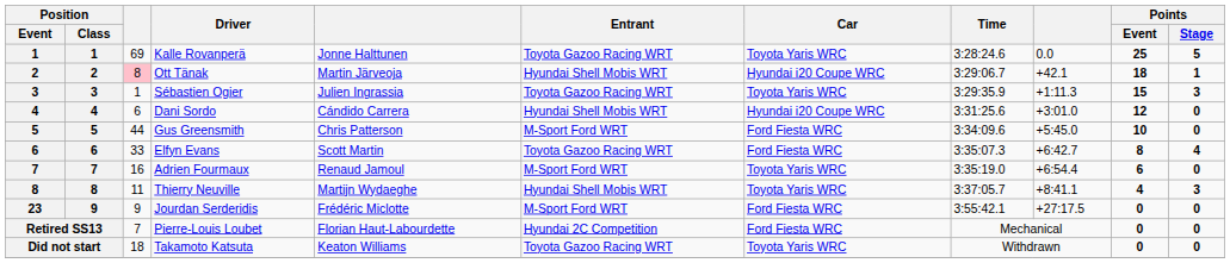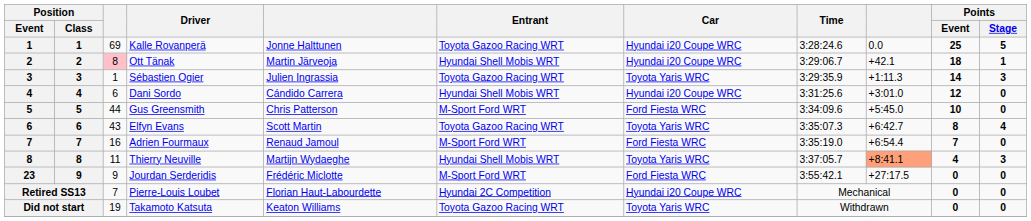 <table class="wikitable" width=85% style="font-size: 85%;">
 <tr>
 <th colspan="2">Position</th>
 <th rowspan="2"></th>
 <th rowspan="2">Driver</th>
 <th rowspan="2"></th>
 <th rowspan="2">Entrant</th>
 <th rowspan="2">Car</th>
 <th rowspan="2">Time</th>
 <th rowspan="2"></th>
 <th colspan="2">Points</th>
 </tr>
 <tr>
 <th>Event</th>
 <th>Class</th>
 <th>Event</th>
 <th><a href='#'>Stage</a></th>
 </tr>
 <tr>
 <th>1</th>
 <th>1</th>
 <td align="center">69</td>
 <td><a href='#'>Kalle Rovanperä</a></td>
 <td><a href='#'>Jonne Halttunen</a></td>
 <td><a href='#'>Toyota Gazoo Racing WRT</a></td>
-<td><a href='#'>Toyota Yaris WRC</a></td>
+<td><a href='#'>Hyundai i20 Coupe WRC</a></td>
 <td>3:28:24.6</td>
 <td>0.0</td>
 <td align="center"><strong>25</strong></td>
 <td align="center"><strong>5</strong></td>
 </tr>
 <tr>
 <th>2</th>
 <th>2</th>
 <td align="center" style="background: pink;">8</td>
 <td><a href='#'>Ott Tänak</a></td>
 <td><a href='#'>Martin Järveoja</a></td>
 <td><a href='#'>Hyundai Shell Mobis WRT</a></td>
 <td><a href='#'>Hyundai i20 Coupe WRC</a></td>
 <td>3:29:06.7</td>
 <td>+42.1</td>
 <td align="center"><strong>18</strong></td>
 <td align="center"><strong>1</strong></td>
 </tr>
 <tr>
 <th>3</th>
 <th>3</th>
 <td align="center">1</td>
 <td><a href='#'>Sébastien Ogier</a></td>
 <td><a href='#'>Julien Ingrassia</a></td>
 <td><a href='#'>Toyota Gazoo Racing WRT</a></td>
 <td><a href='#'>Toyota Yaris WRC</a></td>
 <td>3:29:35.9</td>
 <td>+1:11.3</td>
-<td align="center"><strong>15</strong></td>
+<td align="center"><strong>14</strong></td>
 <td align="center"><strong>3</strong></td>
 </tr>
 <tr>
 <th>4</th>
 <th>4</th>
 <td align="center">6</td>
 <td><a href='#'>Dani Sordo</a></td>
 <td><a href='#'>Cándido Carrera</a></td>
 <td><a href='#'>Hyundai Shell Mobis WRT</a></td>
 <td><a href='#'>Hyundai i20 Coupe WRC</a></td>
 <td>3:31:25.6</td>
 <td>+3:01.0</td>
 <td align="center"><strong>12</strong></td>
 <td align="center"><strong>0</strong></td>
 </tr>
 <tr>
 <th>5</th>
 <th>5</th>
 <td align="center">44</td>
 <td><a href='#'>Gus Greensmith</a></td>
 <td><a href='#'>Chris Patterson</a></td>
 <td><a href='#'>M-Sport Ford WRT</a></td>
 <td><a href='#'>Ford Fiesta WRC</a></td>
 <td>3:34:09.6</td>
 <td>+5:45.0</td>
 <td align="center"><strong>10</strong></td>
 <td align="center"><strong>0</strong></td>
 </tr>
 <tr>
 <th>6</th>
 <th>6</th>
-<td align="center">33</td>
+<td align="center">43</td>
 <td><a href='#'>Elfyn Evans</a></td>
 <td><a href='#'>Scott Martin</a></td>
 <td><a href='#'>Toyota Gazoo Racing WRT</a></td>
-<td><a href='#'>Ford Fiesta WRC</a></td>
+<td><a href='#'>Toyota Yaris WRC</a></td>
 <td>3:35:07.3</td>
 <td>+6:42.7</td>
 <td align="center"><strong>8</strong></td>
 <td align="center"><strong>4</strong></td>
 </tr>
 <tr>
 <th>7</th>
 <th>7</th>
 <td align="center">16</td>
 <td><a href='#'>Adrien Fourmaux</a></td>
 <td><a href='#'>Renaud Jamoul</a></td>
 <td><a href='#'>M-Sport Ford WRT</a></td>
-<td><a href='#'>Toyota Yaris WRC</a></td>
+<td><a href='#'>Ford Fiesta WRC</a></td>
 <td>3:35:19.0</td>
 <td>+6:54.4</td>
-<td align="center"><strong>6</strong></td>
+<td align="center"><strong>7</strong></td>
 <td align="center"><strong>0</strong></td>
 </tr>
 <tr>
 <th>8</th>
 <th>8</th>
 <td align="center">11</td>
 <td><a href='#'>Thierry Neuville</a></td>
 <td><a href='#'>Martijn Wydaeghe</a></td>
 <td><a href='#'>Hyundai Shell Mobis WRT</a></td>
 <td><a href='#'>Toyota Yaris WRC</a></td>
 <td>3:37:05.7</td>
-<td>+8:41.1</td>
+<td style="background: lightsalmon;">+8:41.1</td>
 <td align="center"><strong>4</strong></td>
 <td align="center"><strong>3</strong></td>
 </tr>
 <tr>
 <th>23</th>
 <th>9</th>
 <td align="center">9</td>
 <td><a href='#'>Jourdan Serderidis</a></td>
 <td><a href='#'>Frédéric Miclotte</a></td>
 <td><a href='#'>M-Sport Ford WRT</a></td>
 <td><a href='#'>Ford Fiesta WRC</a></td>
 <td>3:55:42.1</td>
 <td>+27:17.5</td>
 <td align="center"><strong>0</strong></td>
 <td align="center"><strong>0</strong></td>
 </tr>
 <tr>
 <th colspan="2">Retired SS13</th>
 <td align="center">7</td>
 <td><a href='#'>Pierre-Louis Loubet</a></td>
 <td><a href='#'>Florian Haut-Labourdette</a></td>
 <td><a href='#'>Hyundai 2C Competition</a></td>
-<td><a href='#'>Ford Fiesta WRC</a></td>
+<td><a href='#'>Hyundai i20 Coupe WRC</a></td>
 <td colspan="2" align="center">Mechanical</td>
 <td align="center"><strong>0</strong></td>
 <td align="center"><strong>0</strong></td>
 </tr>
 <tr>
 <th colspan="2">Did not start</th>
-<td align="center">18</td>
+<td align="center">19</td>
 <td><a href='#'>Takamoto Katsuta</a></td>
 <td><a href='#'>Keaton Williams</a></td>
 <td><a href='#'>Toyota Gazoo Racing WRT</a></td>
 <td><a href='#'>Toyota Yaris WRC</a></td>
 <td colspan="2" align="center">Withdrawn</td>
 <td align="center"><strong>0</strong></td>
 <td align="center"><strong>0</strong></td>
 </tr>
 <tr>
 </tr>
 </table>
